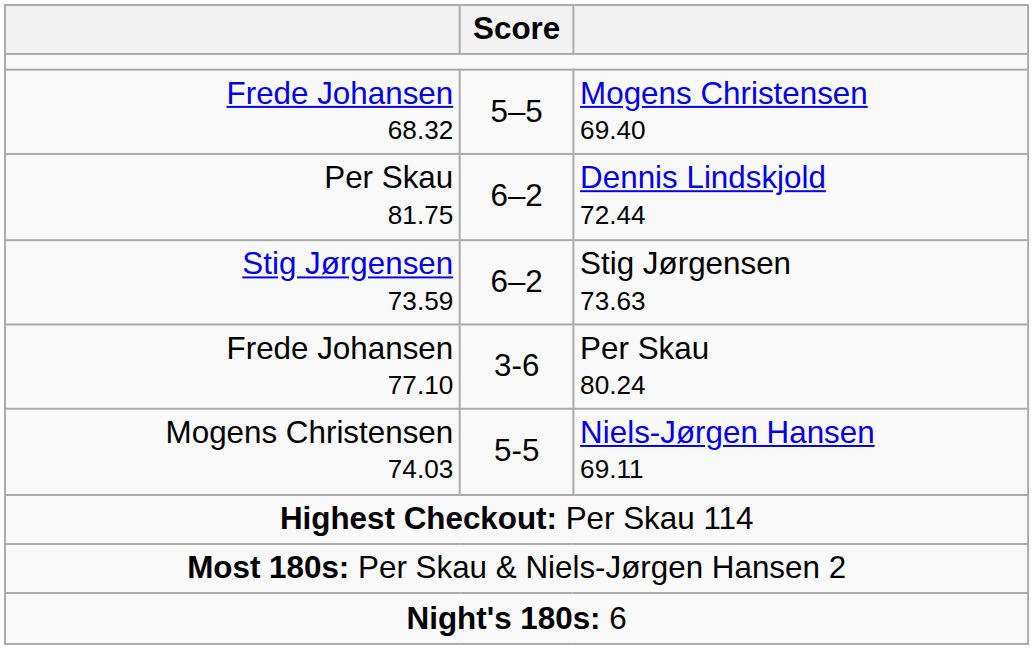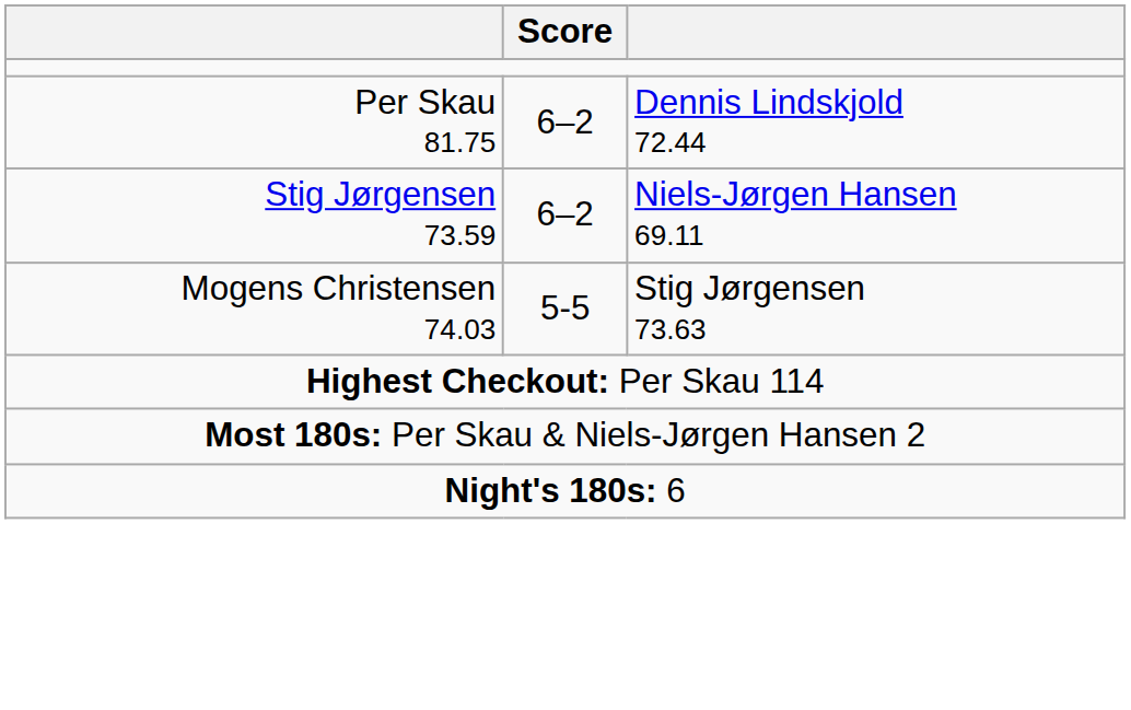 <table class=wikitable style="text-align:center">
 <tr>
 <th width=225></th>
 <th width=50>Score</th>
 <th width=225></th>
 </tr>
 <tr align=centre>
 <td colspan="3"></td>
 </tr>
 <tr align=left>
-<td align=right><a href='#'>Frede Johansen</a><br><small><span>68.32</span></small></td>
-<td align=center>5–5</td>
-<td><a href='#'>Mogens Christensen</a> <br><small><span>69.40</span></small></td>
-</tr>
-<tr align=left>
 <td align=right>Per Skau <br><small><span>81.75</span></small></td>
 <td align=center>6–2</td>
 <td><a href='#'>Dennis Lindskjold</a> <br><small><span>72.44</span></small></td>
 </tr>
 <tr align=left>
 <td align=right><a href='#'>Stig Jørgensen</a> <br><small><span>73.59</span></small></td>
 <td align=center>6–2</td>
-<td>Stig Jørgensen <br><small><span>73.63</span></small></td>
-</tr>
-<tr align=left>
-<td align=right>Frede Johansen  <br><small><span>77.10</span></small></td>
-<td align=center>3-6</td>
-<td>Per Skau  <br><small><span>80.24</span></small></td>
+<td><a href='#'>Niels-Jørgen Hansen</a> <br><small><span>69.11</span></small></td>
 </tr>
 <tr align=left>
 <td align=right>Mogens Christensen <br><small><span>74.03</span></small></td>
 <td align=center>5-5</td>
-<td><a href='#'>Niels-Jørgen Hansen</a> <br><small><span>69.11</span></small></td>
+<td>Stig Jørgensen <br><small><span>73.63</span></small></td>
 </tr>
 <tr align=center>
 <td colspan="3"><strong>Highest Checkout:</strong> Per Skau 114</td>
 </tr>
 <tr align=center>
 <td colspan="3"><strong>Most 180s:</strong> Per Skau & Niels-Jørgen Hansen 2</td>
 </tr>
 <tr align=center>
 <td colspan="3"><strong>Night's 180s:</strong> 6</td>
 </tr>
 </table>
